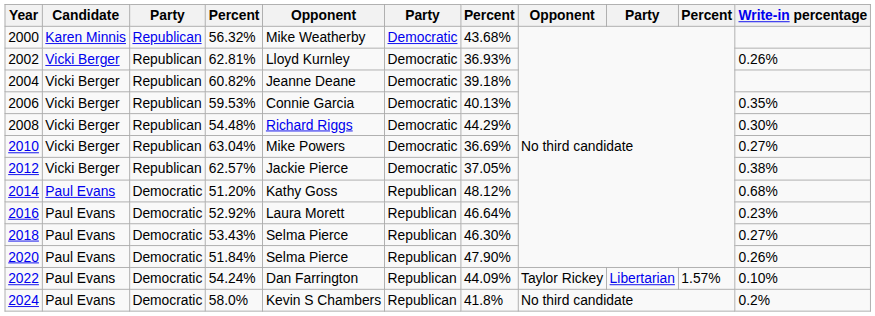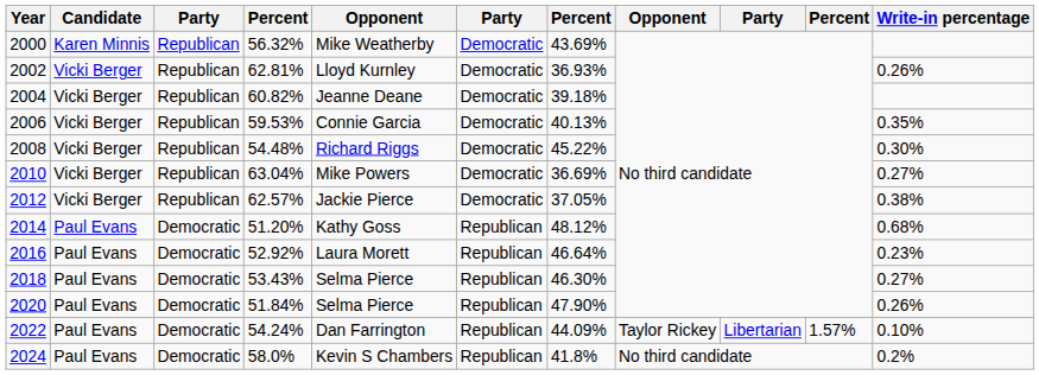 <table class="wikitable sortable" style="margin:0.5em auto; font-size:95%;">
 <tr>
 <th>Year</th>
 <th>Candidate</th>
 <th>Party</th>
 <th>Percent</th>
 <th>Opponent</th>
 <th>Party</th>
 <th>Percent</th>
 <th>Opponent</th>
 <th>Party</th>
 <th>Percent</th>
 <th><a href='#'>Write-in</a> percentage</th>
 </tr>
 <tr>
 <td>2000</td>
 <td><a href='#'>Karen Minnis</a></td>
 <td><a href='#'>Republican</a></td>
 <td>56.32%</td>
 <td>Mike Weatherby</td>
 <td><a href='#'>Democratic</a></td>
-<td>43.68%</td>
+<td>43.69%</td>
 <td colspan="3" rowspan="11">No third candidate</td>
 <td></td>
 </tr>
 <tr>
 <td>2002</td>
 <td><a href='#'>Vicki Berger</a></td>
 <td>Republican</td>
 <td>62.81%</td>
 <td>Lloyd Kurnley</td>
 <td>Democratic</td>
 <td>36.93%</td>
 <td>0.26%</td>
 </tr>
 <tr>
 <td>2004</td>
 <td>Vicki Berger</td>
 <td>Republican</td>
 <td>60.82%</td>
 <td>Jeanne Deane</td>
 <td>Democratic</td>
 <td>39.18%</td>
 <td></td>
 </tr>
 <tr>
 <td>2006</td>
 <td>Vicki Berger</td>
 <td>Republican</td>
 <td>59.53%</td>
 <td>Connie Garcia</td>
 <td>Democratic</td>
 <td>40.13%</td>
 <td>0.35%</td>
 </tr>
 <tr>
 <td>2008</td>
 <td>Vicki Berger</td>
 <td>Republican</td>
 <td>54.48%</td>
 <td><a href='#'>Richard Riggs</a></td>
 <td>Democratic</td>
-<td>44.29%</td>
+<td>45.22%</td>
 <td>0.30%</td>
 </tr>
 <tr>
 <td><a href='#'>2010</a></td>
 <td>Vicki Berger</td>
 <td>Republican</td>
 <td>63.04%</td>
 <td>Mike Powers</td>
 <td>Democratic</td>
 <td>36.69%</td>
 <td>0.27%</td>
 </tr>
 <tr>
 <td><a href='#'>2012</a></td>
 <td>Vicki Berger</td>
 <td>Republican</td>
 <td>62.57%</td>
 <td>Jackie Pierce</td>
 <td>Democratic</td>
 <td>37.05%</td>
 <td>0.38%</td>
 </tr>
 <tr>
 <td><a href='#'>2014</a></td>
 <td><a href='#'>Paul Evans</a></td>
 <td>Democratic</td>
 <td>51.20%</td>
 <td>Kathy Goss</td>
 <td>Republican</td>
 <td>48.12%</td>
 <td>0.68%</td>
 </tr>
 <tr>
 <td><a href='#'>2016</a></td>
 <td>Paul Evans</td>
 <td>Democratic</td>
 <td>52.92%</td>
 <td>Laura Morett</td>
 <td>Republican</td>
 <td>46.64%</td>
 <td>0.23%</td>
 </tr>
 <tr>
 <td><a href='#'>2018</a></td>
 <td>Paul Evans</td>
 <td>Democratic</td>
 <td>53.43%</td>
 <td>Selma Pierce</td>
 <td>Republican</td>
 <td>46.30%</td>
 <td>0.27%</td>
 </tr>
 <tr>
 <td><a href='#'>2020</a></td>
 <td>Paul Evans</td>
 <td>Democratic</td>
 <td>51.84%</td>
 <td>Selma Pierce</td>
 <td>Republican</td>
 <td>47.90%</td>
 <td>0.26%</td>
 </tr>
 <tr>
 <td><a href='#'>2022</a></td>
 <td>Paul Evans</td>
 <td>Democratic</td>
 <td>54.24%</td>
 <td>Dan Farrington</td>
 <td>Republican</td>
 <td>44.09%</td>
 <td>Taylor Rickey</td>
 <td><a href='#'>Libertarian</a></td>
 <td>1.57%</td>
 <td>0.10%</td>
 </tr>
 <tr>
 <td><a href='#'>2024</a></td>
 <td>Paul Evans</td>
 <td>Democratic</td>
 <td>58.0%</td>
 <td>Kevin S Chambers</td>
 <td>Republican</td>
 <td>41.8%</td>
 <td colspan="3">No third candidate</td>
 <td>0.2%</td>
 </tr>
 </table>
